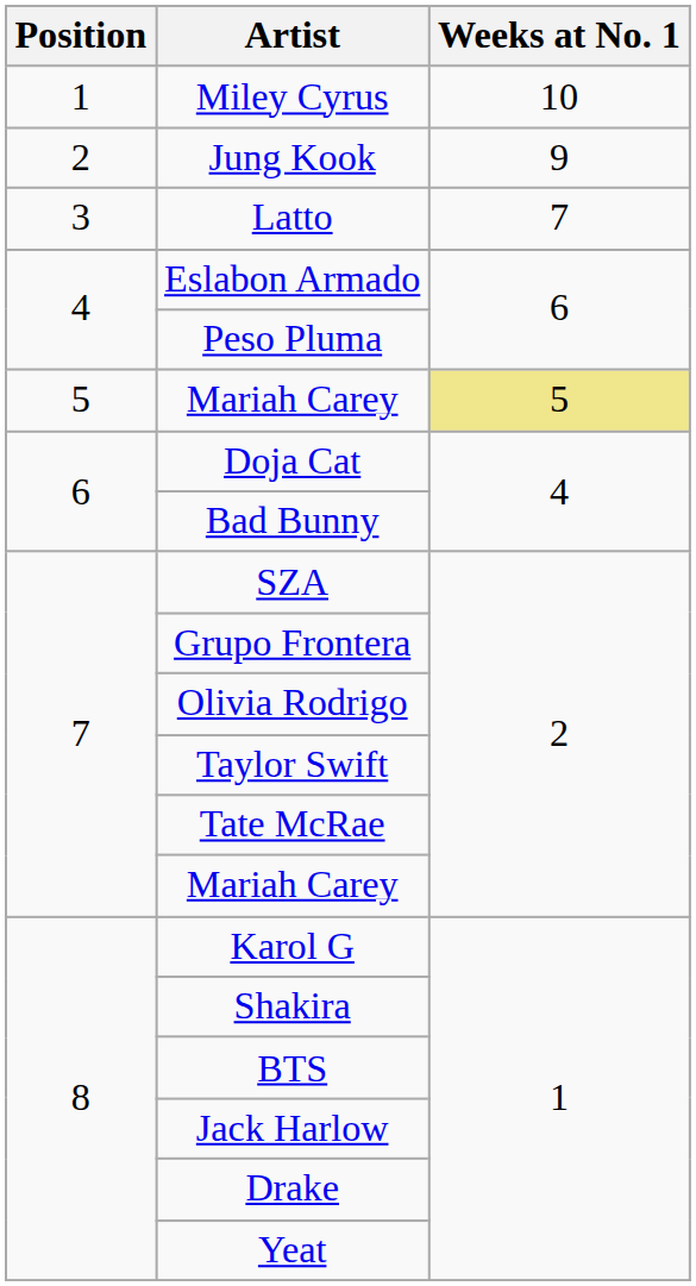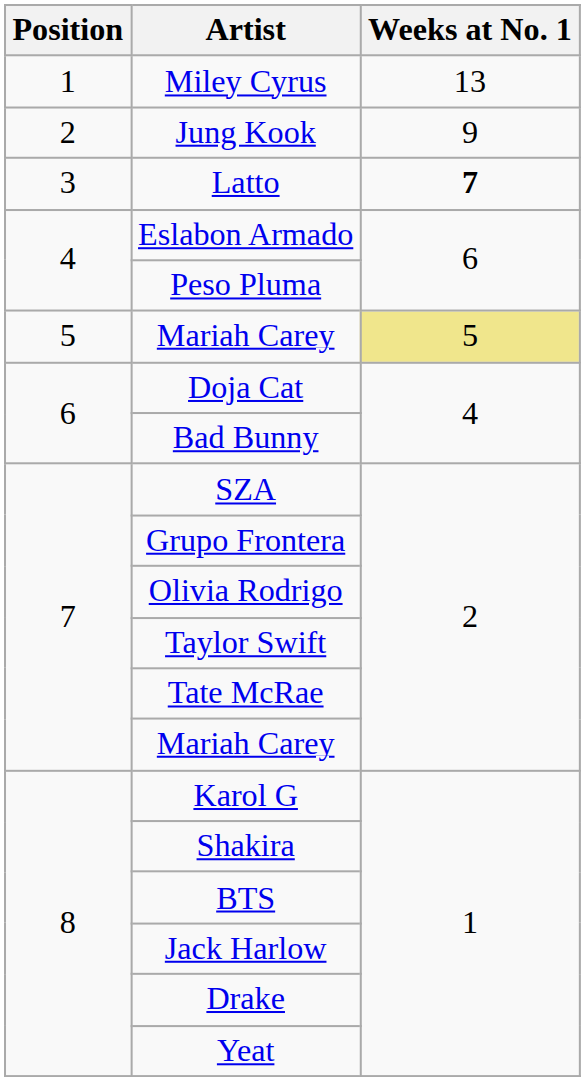 <table class="wikitable plainrowheaders" style="text-align:center;">
 <tr>
 <th>Position</th>
 <th>Artist</th>
 <th>Weeks at No. 1</th>
 </tr>
 <tr>
 <td>1</td>
 <td><a href='#'>Miley Cyrus</a></td>
-<td>10</td>
+<td>13</td>
 </tr>
 <tr>
 <td>2</td>
 <td><a href='#'>Jung Kook</a></td>
 <td>9</td>
 </tr>
 <tr>
 <td>3</td>
 <td><a href='#'>Latto</a></td>
-<td>7</td>
+<td><strong>7</strong></td>
 </tr>
 <tr>
 <td rowspan="2">4</td>
 <td><a href='#'>Eslabon Armado</a></td>
 <td rowspan="2">6</td>
 </tr>
 <tr>
 <td><a href='#'>Peso Pluma</a></td>
 </tr>
 <tr>
 <td>5</td>
 <td><a href='#'>Mariah Carey</a></td>
 <td style="background: khaki;">5</td>
 </tr>
 <tr>
 <td rowspan="2">6</td>
 <td><a href='#'>Doja Cat</a></td>
 <td rowspan="2">4</td>
 </tr>
 <tr>
 <td><a href='#'>Bad Bunny</a></td>
 </tr>
 <tr>
 <td rowspan="6">7</td>
 <td><a href='#'>SZA</a></td>
 <td rowspan="6">2</td>
 </tr>
 <tr>
 <td><a href='#'>Grupo Frontera</a></td>
 </tr>
 <tr>
 <td><a href='#'>Olivia Rodrigo</a></td>
 </tr>
 <tr>
 <td><a href='#'>Taylor Swift</a></td>
 </tr>
 <tr>
 <td><a href='#'>Tate McRae</a></td>
 </tr>
 <tr>
 <td><a href='#'>Mariah Carey</a></td>
 </tr>
 <tr>
 <td rowspan="6">8</td>
 <td><a href='#'>Karol G</a></td>
 <td rowspan="6">1</td>
 </tr>
 <tr>
 <td><a href='#'>Shakira</a></td>
 </tr>
 <tr>
 <td><a href='#'>BTS</a></td>
 </tr>
 <tr>
 <td><a href='#'>Jack Harlow</a></td>
 </tr>
 <tr>
 <td><a href='#'>Drake</a></td>
 </tr>
 <tr>
 <td><a href='#'>Yeat</a></td>
 </tr>
 <tr>
 </tr>
 </table>
